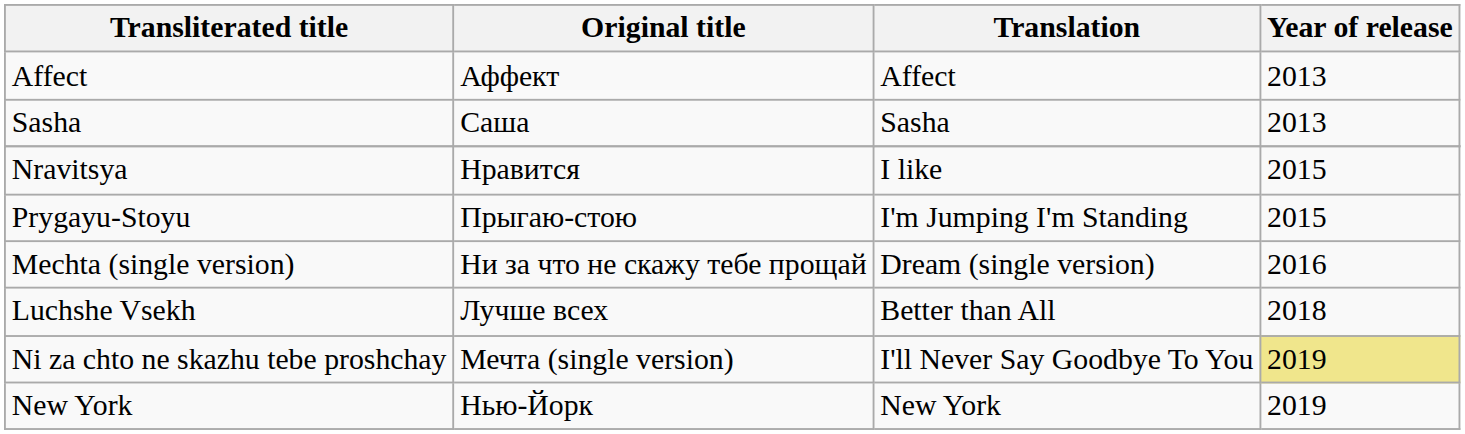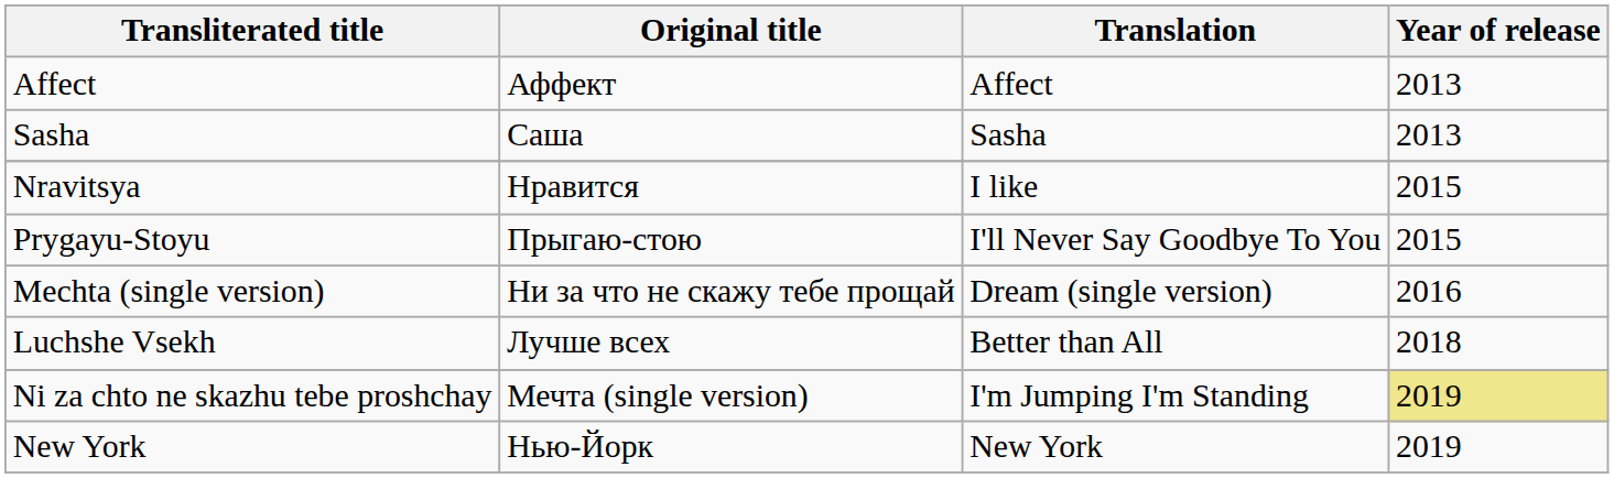 <table class="wikitable">
 <tr>
 <th>Transliterated title</th>
 <th>Original title</th>
 <th>Translation</th>
 <th>Year of release</th>
 </tr>
 <tr>
 <td>Affect</td>
 <td>Аффект</td>
 <td>Affect</td>
 <td>2013</td>
 </tr>
 <tr>
 <td>Sasha</td>
 <td>Саша</td>
 <td>Sasha</td>
 <td>2013</td>
 </tr>
 <tr>
 </tr>
 <tr>
 <td>Nravitsya</td>
 <td>Нравится</td>
 <td>I like</td>
 <td>2015</td>
 </tr>
 <tr>
 <td>Prygayu-Stoyu</td>
 <td>Прыгаю-стою</td>
-<td>I'm Jumping I'm Standing</td>
+<td>I'll Never Say Goodbye To You</td>
 <td>2015</td>
 </tr>
 <tr>
 <td>Mechta (single version)</td>
 <td>Ни за что не скажу тебе прощай</td>
 <td>Dream (single version)</td>
 <td>2016</td>
 </tr>
 <tr>
 <td>Luchshe Vsekh</td>
 <td>Лучше всех</td>
 <td>Better than All</td>
 <td>2018</td>
 </tr>
 <tr>
 <td>Ni za chto ne skazhu tebe proshchay</td>
 <td>Мечта (single version)</td>
-<td>I'll Never Say Goodbye To You</td>
+<td>I'm Jumping I'm Standing</td>
 <td style="background: khaki;">2019</td>
 </tr>
 <tr>
 <td>New York</td>
 <td>Нью-Йорк</td>
 <td>New York</td>
 <td>2019</td>
 </tr>
 </table>
